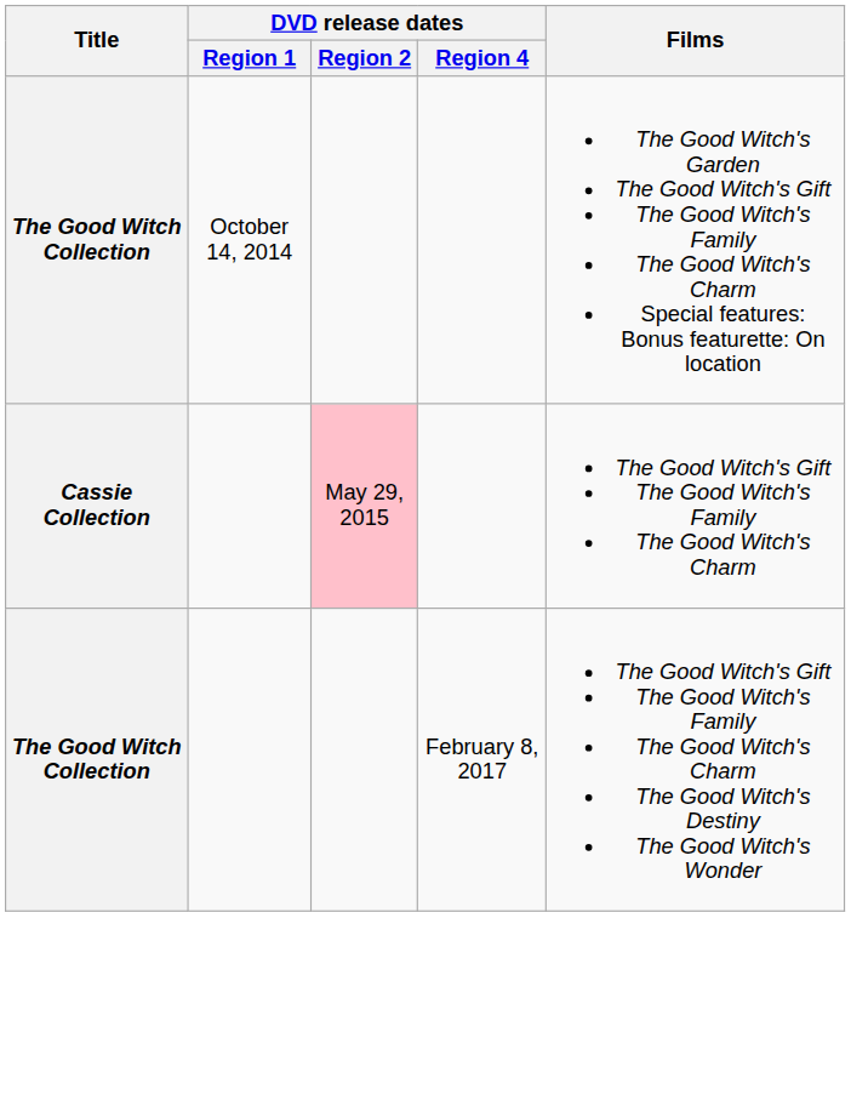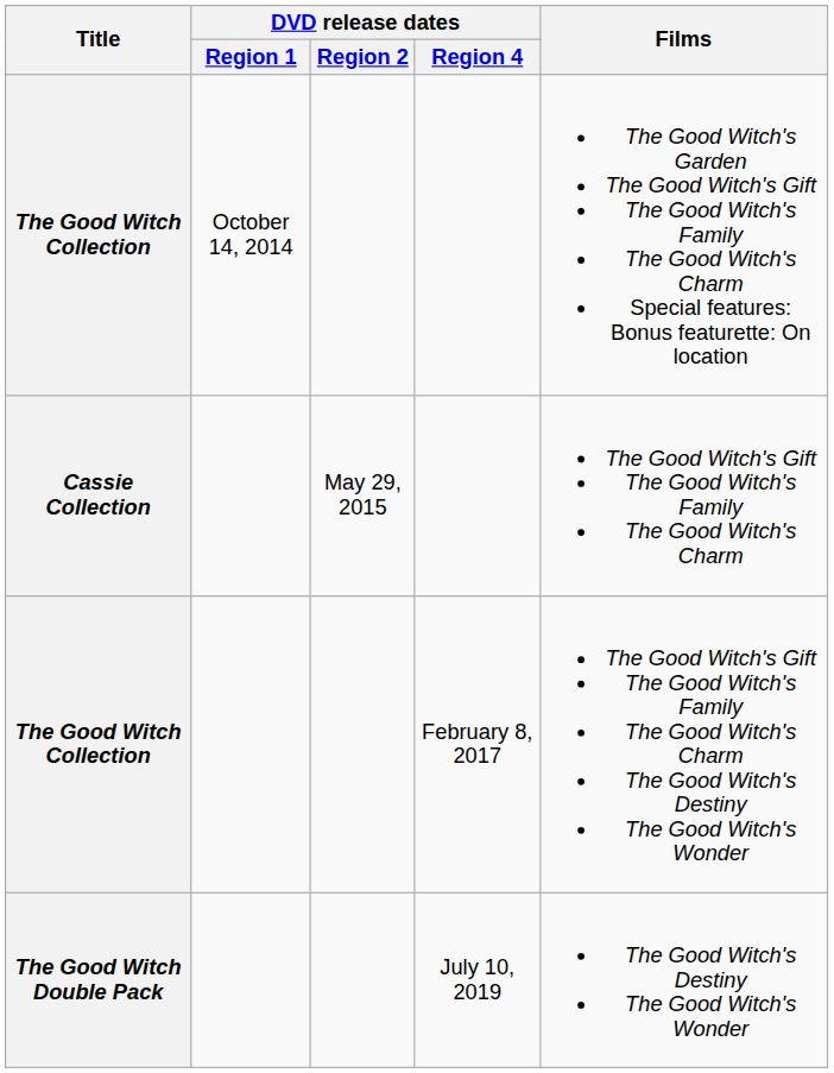 <table class="wikitable plainrowheaders" style="text-align:center">
 <tr>
 <th rowspan="2">Title</th>
 <th colspan="3"><a href='#'>DVD</a> release dates</th>
 <th rowspan="2">Films</th>
 </tr>
 <tr>
 <th><a href='#'>Region 1</a></th>
 <th><a href='#'>Region 2</a></th>
 <th><a href='#'>Region 4</a></th>
 </tr>
 <tr>
 <th scope="row"><em>The Good Witch Collection</em></th>
 <td>October 14, 2014</td>
 <td></td>
 <td></td>
 <td><br><ul><li><em>The Good Witch's Garden</em></li><li><em>The Good Witch's Gift</em></li><li><em>The Good Witch's Family</em></li><li><em>The Good Witch's Charm</em></li><li>Special features: Bonus featurette: On location</li></ul></td>
 </tr>
 <tr>
 <th scope="row"><em>Cassie Collection</em></th>
 <td></td>
-<td style="background: pink;">May 29, 2015 </td>
+<td>May 29, 2015 </td>
 <td></td>
 <td><br><ul><li><em>The Good Witch's Gift</em></li><li><em>The Good Witch's Family</em></li><li><em>The Good Witch's Charm</em></li></ul></td>
 </tr>
 <tr>
 <th scope="row"><em>The Good Witch Collection</em></th>
 <td></td>
 <td></td>
 <td>February 8, 2017</td>
 <td><br><ul><li><em>The Good Witch's Gift</em></li><li><em>The Good Witch's Family</em></li><li><em>The Good Witch's Charm</em></li><li><em>The Good Witch's Destiny</em></li><li><em>The Good Witch's Wonder</em></li></ul></td>
 </tr>
+<tr>
+<th scope="row"><em>The Good Witch Double Pack</em></th>
+<td></td>
+<td></td>
+<td>July 10, 2019</td>
+<td><br><ul><li><em>The Good Witch's Destiny</em></li><li><em>The Good Witch's Wonder</em></li></ul></td>
+</tr>
 </table>
